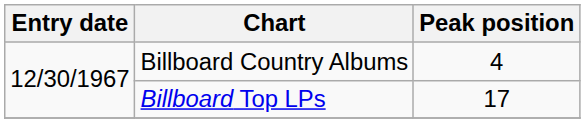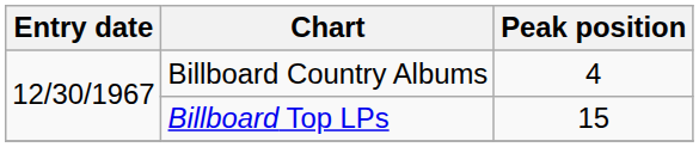 <table class="wikitable">
 <tr>
 <th>Entry date</th>
 <th>Chart</th>
 <th>Peak position</th>
 </tr>
 <tr>
 <td align="center" rowspan=2>12/30/1967</td>
 <td>Billboard Country Albums</td>
 <td align="center">4</td>
 </tr>
 <tr>
 <td><a href='#'><em>Billboard</em> Top LPs</a></td>
-<td align="center">17</td>
+<td align="center">15</td>
 </tr>
 <tr>
 </tr>
 </table>
